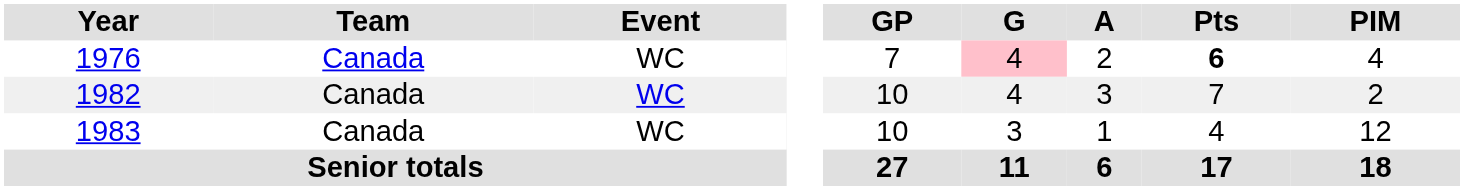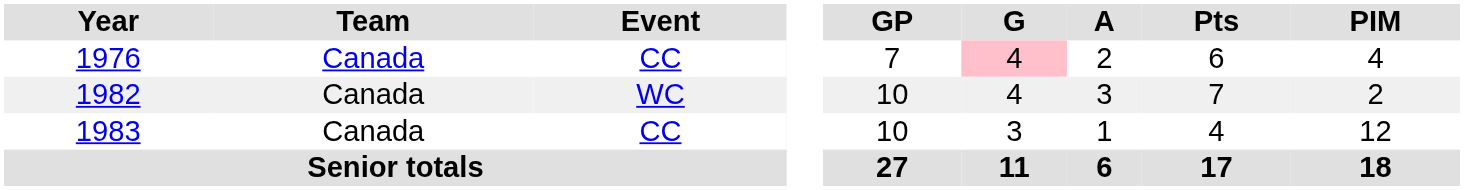 <table border="0" cellpadding="1" cellspacing="0" style="text-align:center; width:50em">
 <tr style="text-align:center; background:#e0e0e0;">
 <th>Year</th>
 <th>Team</th>
 <th>Event</th>
 <th rowspan="99" style="background:#fff;"> </th>
 <th>GP</th>
 <th>G</th>
 <th>A</th>
 <th>Pts</th>
 <th>PIM</th>
 </tr>
 <tr>
 <td><a href='#'>1976</a></td>
 <td><a href='#'>Canada</a></td>
-<td>WC</td>
+<td><a href='#'>CC</a></td>
 <td>7</td>
 <td style="background: pink;">4</td>
 <td>2</td>
-<td><strong>6</strong></td>
+<td>6</td>
 <td>4</td>
 </tr>
 <tr style="background:#f0f0f0;">
 <td><a href='#'>1982</a></td>
 <td>Canada</td>
 <td><a href='#'>WC</a></td>
 <td>10</td>
 <td>4</td>
 <td>3</td>
 <td>7</td>
 <td>2</td>
 </tr>
 <tr>
 <td><a href='#'>1983</a></td>
 <td>Canada</td>
-<td>WC</td>
+<td><a href='#'>CC</a></td>
 <td>10</td>
 <td>3</td>
 <td>1</td>
 <td>4</td>
 <td>12</td>
 </tr>
 <tr style="background:#e0e0e0;">
 <th colspan=3>Senior totals</th>
 <th>27</th>
 <th>11</th>
 <th>6</th>
 <th>17</th>
 <th>18</th>
 </tr>
 </table>
